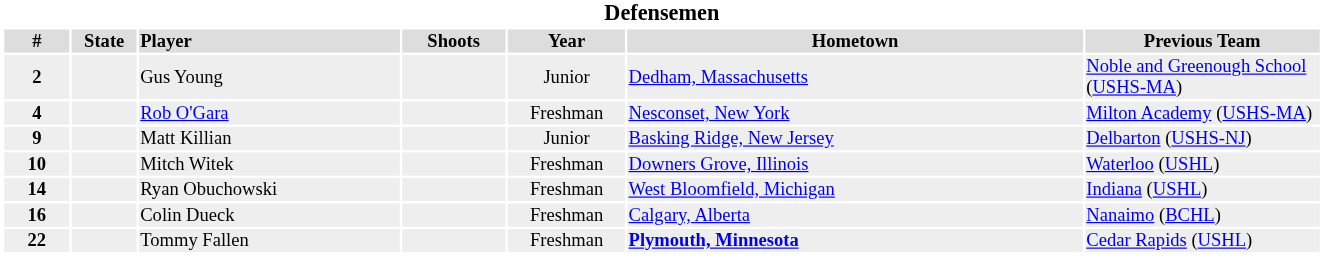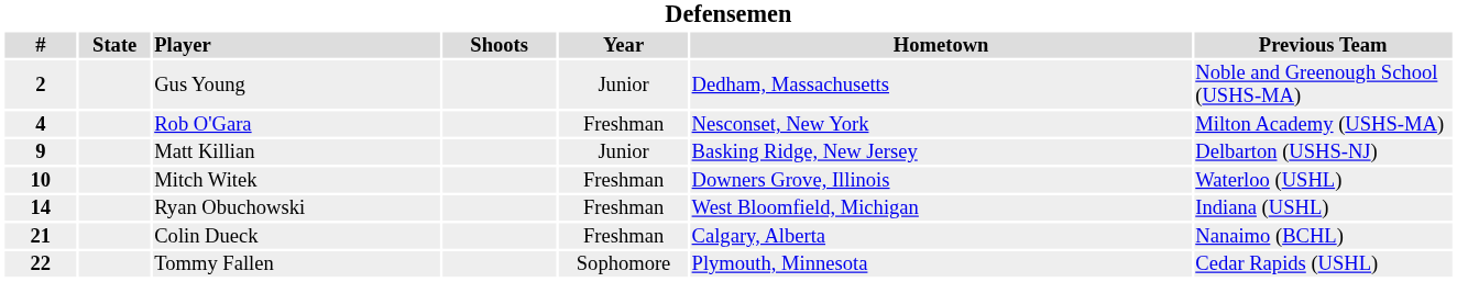 <table width=90%>
 <tr>
 <th colspan=7 style="text-align:center"><big>Defensemen</big></th>
 </tr>
 <tr bgcolor="#dddddd">
 <th width=5%>#</th>
 <th width=5%>State</th>
 <td align=left!!width=10%><strong>Player</strong></td>
 <th width=8%>Shoots</th>
 <th width=9%>Year</th>
 <th width=35%>Hometown</th>
 <th width=18%>Previous Team</th>
 </tr>
 <tr bgcolor="#eeeeee">
 <td align=center><strong>2</strong></td>
 <td align=center></td>
 <td>Gus Young</td>
 <td align=center> </td>
 <td align=center>Junior</td>
 <td><a href='#'>Dedham, Massachusetts</a></td>
 <td><a href='#'>Noble and Greenough School</a> (<a href='#'>USHS-MA</a>)</td>
 </tr>
 <tr bgcolor="#eeeeee">
 <td align=center><strong>4</strong></td>
 <td align=center></td>
 <td><a href='#'>Rob O'Gara</a></td>
 <td align=center> </td>
 <td align=center>Freshman</td>
 <td><a href='#'>Nesconset, New York</a></td>
 <td><a href='#'>Milton Academy</a> (<a href='#'>USHS-MA</a>)</td>
 </tr>
 <tr bgcolor="#eeeeee">
 <td align=center><strong>9</strong></td>
 <td align=center></td>
 <td>Matt Killian</td>
 <td align=center> </td>
 <td align=center>Junior</td>
 <td><a href='#'>Basking Ridge, New Jersey</a></td>
 <td><a href='#'>Delbarton</a> (<a href='#'>USHS-NJ</a>)</td>
 </tr>
 <tr bgcolor="#eeeeee">
 <td align=center><strong>10</strong></td>
 <td align=center></td>
 <td>Mitch Witek</td>
 <td align=center> </td>
 <td align=center>Freshman</td>
 <td><a href='#'>Downers Grove, Illinois</a></td>
 <td><a href='#'>Waterloo</a> (<a href='#'>USHL</a>)</td>
 </tr>
 <tr bgcolor="#eeeeee">
 <td align=center><strong>14</strong></td>
 <td align=center></td>
 <td>Ryan Obuchowski</td>
 <td align=center> </td>
 <td align=center>Freshman</td>
 <td><a href='#'>West Bloomfield, Michigan</a></td>
 <td><a href='#'>Indiana</a> (<a href='#'>USHL</a>)</td>
 </tr>
 <tr bgcolor="#eeeeee">
-<td align=center><strong>16</strong></td>
+<td align=center><strong>21</strong></td>
 <td align=center></td>
 <td>Colin Dueck</td>
 <td align=center> </td>
 <td align=center>Freshman</td>
 <td><a href='#'>Calgary, Alberta</a></td>
 <td><a href='#'>Nanaimo</a> (<a href='#'>BCHL</a>)</td>
 </tr>
 <tr bgcolor="#eeeeee">
 <td align=center><strong>22</strong></td>
 <td align=center></td>
 <td>Tommy Fallen</td>
 <td align=center> </td>
-<td align=center>Freshman</td>
-<td><strong><a href='#'>Plymouth, Minnesota</a></strong></td>
+<td align=center>Sophomore</td>
+<td><a href='#'>Plymouth, Minnesota</a></td>
 <td><a href='#'>Cedar Rapids</a> (<a href='#'>USHL</a>)</td>
 </tr>
 </table>
